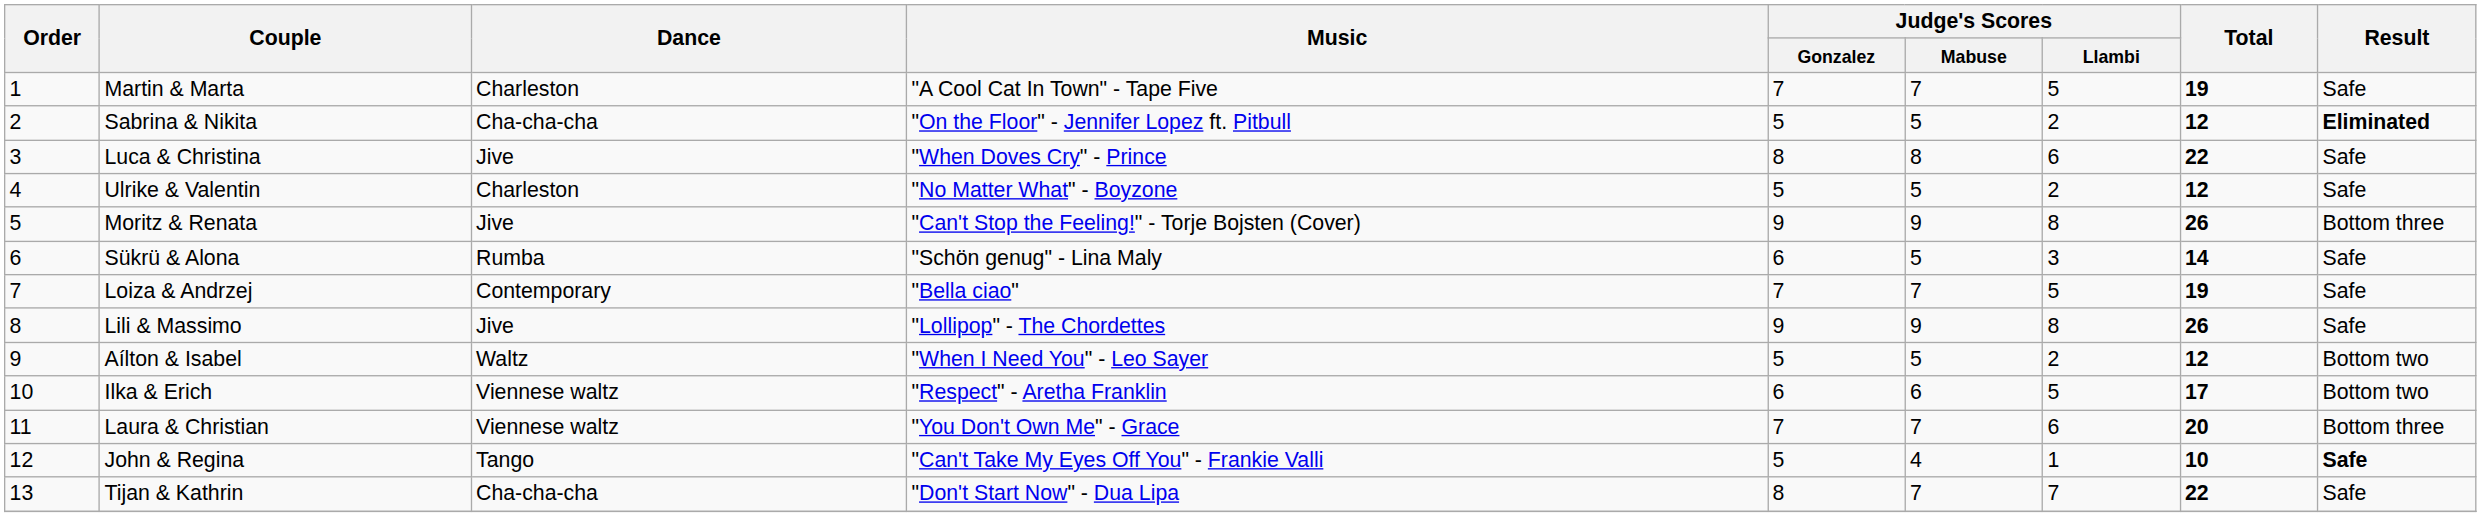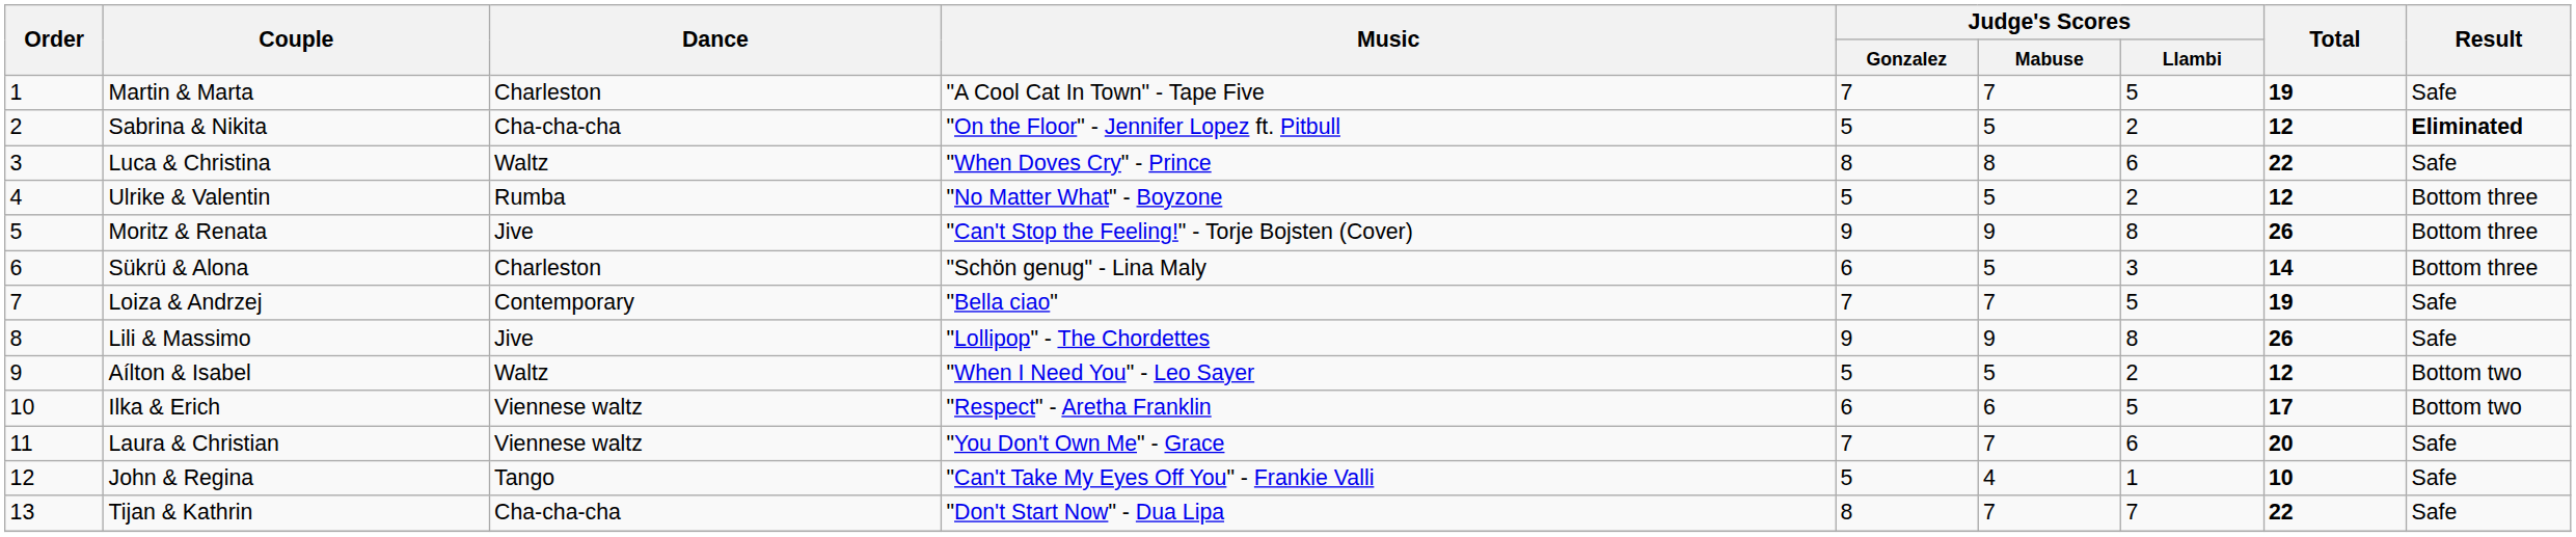 <table class="wikitable sortable center">
 <tr>
 <th rowspan="2" style="width: 4em">Order</th>
 <th rowspan="2" style="width: 17em">Couple</th>
 <th rowspan="2" style="width: 20em">Dance</th>
 <th rowspan="2" style="width: 40em">Music</th>
 <th colspan="3">Judge's Scores</th>
 <th rowspan="2" style="width: 6em">Total</th>
 <th rowspan="2" style="width: 7em">Result</th>
 </tr>
 <tr>
 <th style="width: 6em"><small>Gonzalez</small></th>
 <th style="width: 6em"><small>Mabuse</small></th>
 <th style="width: 6em"><small>Llambi</small></th>
 </tr>
 <tr>
 <td>1</td>
 <td>Martin & Marta</td>
 <td>Charleston</td>
 <td>"A Cool Cat In Town" - Tape Five</td>
 <td>7</td>
 <td>7</td>
 <td>5</td>
 <td><strong>19</strong></td>
 <td>Safe</td>
 </tr>
 <tr>
 <td>2</td>
 <td>Sabrina & Nikita</td>
 <td>Cha-cha-cha</td>
 <td>"<a href='#'>On the Floor</a>" - <a href='#'>Jennifer Lopez</a> ft. <a href='#'>Pitbull</a></td>
 <td>5</td>
 <td>5</td>
 <td>2</td>
 <td><strong>12</strong></td>
 <td><strong>Eliminated</strong></td>
 </tr>
 <tr>
 <td>3</td>
 <td>Luca & Christina</td>
-<td>Jive</td>
+<td>Waltz</td>
 <td>"<a href='#'>When Doves Cry</a>" - <a href='#'>Prince</a></td>
 <td>8</td>
 <td>8</td>
 <td>6</td>
 <td><strong>22</strong></td>
 <td>Safe</td>
 </tr>
 <tr>
 <td>4</td>
 <td>Ulrike & Valentin</td>
-<td>Charleston</td>
+<td>Rumba</td>
 <td>"<a href='#'>No Matter What</a>" - <a href='#'>Boyzone</a></td>
 <td>5</td>
 <td>5</td>
 <td>2</td>
 <td><strong>12</strong></td>
-<td>Safe</td>
+<td>Bottom three</td>
 </tr>
 <tr>
 <td>5</td>
 <td>Moritz & Renata</td>
 <td>Jive</td>
 <td>"<a href='#'>Can't Stop the Feeling!</a>" - Torje Bojsten (Cover)</td>
 <td>9</td>
 <td>9</td>
 <td>8</td>
 <td><strong>26</strong></td>
 <td>Bottom three</td>
 </tr>
 <tr>
 <td>6</td>
 <td>Sükrü & Alona</td>
-<td>Rumba</td>
+<td>Charleston</td>
 <td>"Schön genug" - Lina Maly</td>
 <td>6</td>
 <td>5</td>
 <td>3</td>
 <td><strong>14</strong></td>
-<td>Safe</td>
+<td>Bottom three</td>
 </tr>
 <tr>
 <td>7</td>
 <td>Loiza & Andrzej</td>
 <td>Contemporary</td>
 <td>"<a href='#'>Bella ciao</a>"</td>
 <td>7</td>
 <td>7</td>
 <td>5</td>
 <td><strong>19</strong></td>
 <td>Safe</td>
 </tr>
 <tr>
 <td>8</td>
 <td>Lili & Massimo</td>
 <td>Jive</td>
 <td>"<a href='#'>Lollipop</a>" - <a href='#'>The Chordettes</a></td>
 <td>9</td>
 <td>9</td>
 <td>8</td>
 <td><strong>26</strong></td>
 <td>Safe</td>
 </tr>
 <tr>
 <td>9</td>
 <td>Aílton & Isabel</td>
 <td>Waltz</td>
 <td>"<a href='#'>When I Need You</a>" - <a href='#'>Leo Sayer</a></td>
 <td>5</td>
 <td>5</td>
 <td>2</td>
 <td><strong>12</strong></td>
 <td>Bottom two</td>
 </tr>
 <tr>
 <td>10</td>
 <td>Ilka & Erich</td>
 <td>Viennese waltz</td>
 <td>"<a href='#'>Respect</a>" - <a href='#'>Aretha Franklin</a></td>
 <td>6</td>
 <td>6</td>
 <td>5</td>
 <td><strong>17</strong></td>
 <td>Bottom two</td>
 </tr>
 <tr>
 <td>11</td>
 <td>Laura & Christian</td>
 <td>Viennese waltz</td>
 <td>"<a href='#'>You Don't Own Me</a>" - <a href='#'>Grace</a></td>
 <td>7</td>
 <td>7</td>
 <td>6</td>
 <td><strong>20</strong></td>
-<td>Bottom three</td>
+<td>Safe</td>
 </tr>
 <tr>
 <td>12</td>
 <td>John & Regina</td>
 <td>Tango</td>
 <td>"<a href='#'>Can't Take My Eyes Off You</a>" - <a href='#'>Frankie Valli</a></td>
 <td>5</td>
 <td>4</td>
 <td>1</td>
 <td><strong>10</strong></td>
-<td><strong>Safe</strong></td>
+<td>Safe</td>
 </tr>
 <tr>
 <td>13</td>
 <td>Tijan & Kathrin</td>
 <td>Cha-cha-cha</td>
 <td>"<a href='#'>Don't Start Now</a>" - <a href='#'>Dua Lipa</a></td>
 <td>8</td>
 <td>7</td>
 <td>7</td>
 <td><strong>22</strong></td>
 <td>Safe</td>
 </tr>
 <tr>
 </tr>
 </table>
